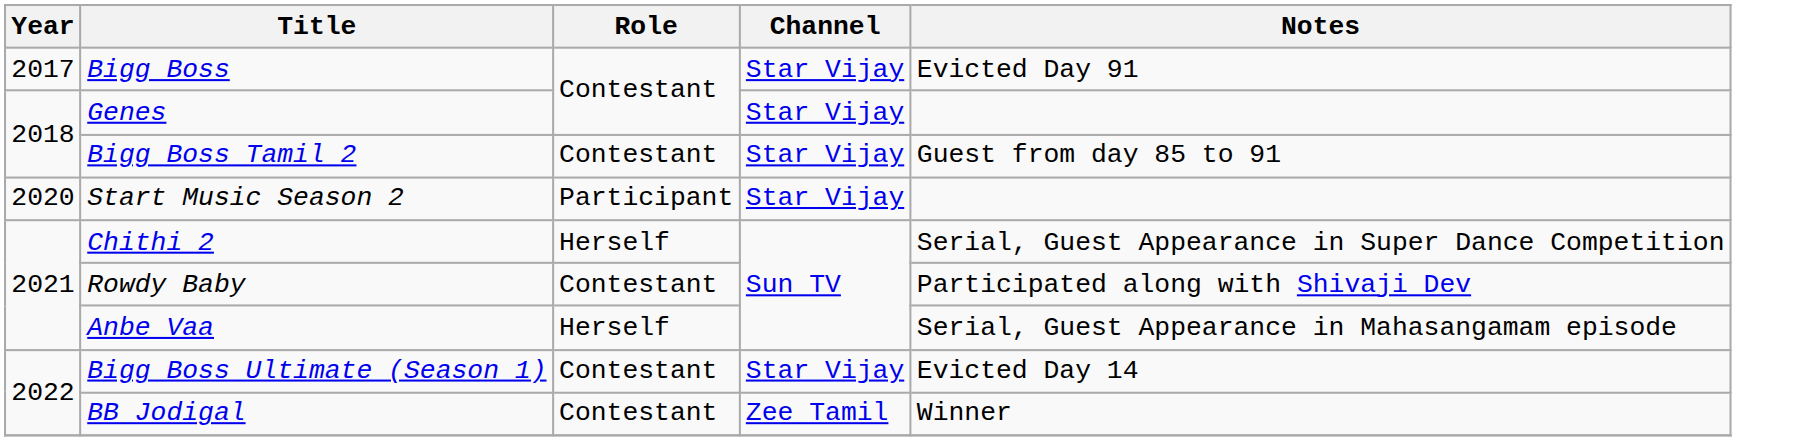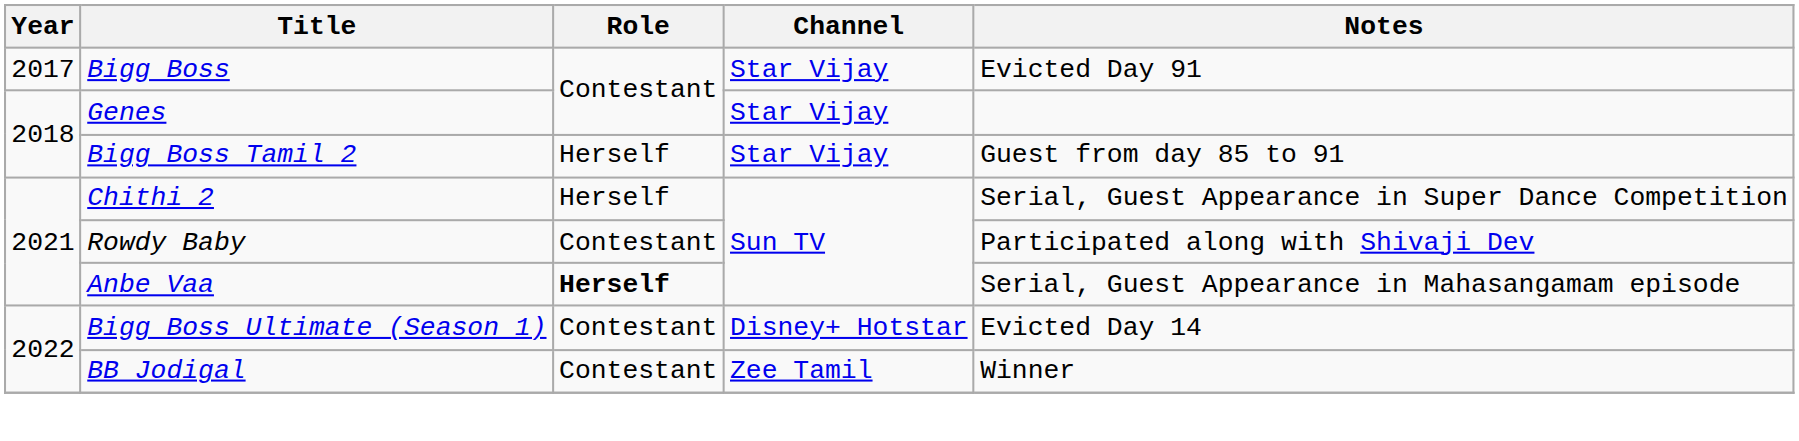 <table class="wikitable sortable">
 <tr>
 <th>Year</th>
 <th>Title</th>
 <th>Role</th>
 <th>Channel</th>
 <th>Notes</th>
 </tr>
 <tr>
 <td>2017</td>
 <td><em><a href='#'>Bigg Boss</a></em></td>
 <td rowspan=2>Contestant</td>
 <td><a href='#'>Star Vijay</a></td>
 <td>Evicted Day 91</td>
 </tr>
 <tr>
 <td rowspan=2>2018</td>
 <td><em><a href='#'>Genes</a></em></td>
 <td><a href='#'>Star Vijay</a></td>
 <td></td>
 </tr>
 <tr>
 <td><em><a href='#'>Bigg Boss Tamil 2</a></em></td>
-<td>Contestant</td>
+<td>Herself</td>
 <td><a href='#'>Star Vijay</a></td>
 <td>Guest from day 85 to 91</td>
-</tr>
-<tr>
-<td>2020</td>
-<td><em>Start Music Season 2</em></td>
-<td>Participant</td>
-<td><a href='#'>Star Vijay</a></td>
-<td></td>
 </tr>
 <tr>
 <td rowspan=3>2021</td>
 <td><em><a href='#'>Chithi 2</a></em></td>
 <td>Herself</td>
 <td rowspan=3><a href='#'>Sun TV</a></td>
 <td>Serial, Guest Appearance in Super Dance Competition</td>
 </tr>
 <tr>
 <td><em>Rowdy Baby</em></td>
 <td>Contestant</td>
 <td>Participated along with <a href='#'>Shivaji Dev</a></td>
 </tr>
 <tr>
 <td><em><a href='#'>Anbe Vaa</a></em></td>
-<td>Herself</td>
+<td><strong>Herself</strong></td>
 <td>Serial, Guest Appearance in Mahasangamam episode</td>
 </tr>
 <tr>
 <td rowspan="2">2022</td>
 <td><em><a href='#'>Bigg Boss Ultimate (Season 1)</a></em></td>
 <td>Contestant</td>
-<td><a href='#'>Star Vijay</a></td>
+<td><a href='#'>Disney+ Hotstar</a></td>
 <td>Evicted Day 14</td>
 </tr>
 <tr>
 <td><em><a href='#'>BB Jodigal</a></em></td>
 <td>Contestant</td>
 <td><a href='#'>Zee Tamil</a></td>
 <td>Winner</td>
 </tr>
 <tr>
 </tr>
 </table>
